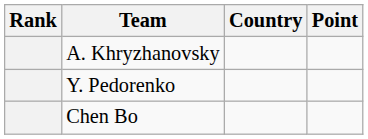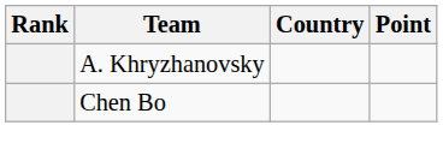 <table class="wikitable sortable">
 <tr>
 <th>Rank</th>
 <th>Team</th>
 <th>Country</th>
 <th>Point</th>
 </tr>
 <tr>
 <th></th>
 <td>A. Khryzhanovsky</td>
 <td></td>
 <td></td>
 </tr>
 <tr>
 <th></th>
-<td>Y. Pedorenko</td>
-<td></td>
-<td></td>
-</tr>
-<tr>
-<th></th>
 <td>Chen Bo</td>
 <td></td>
 <td></td>
 </tr>
 </table>
